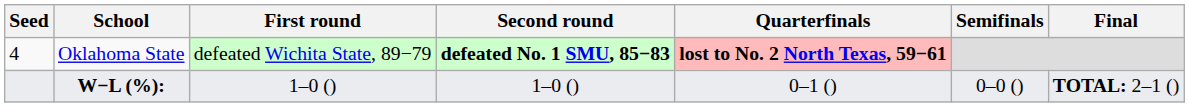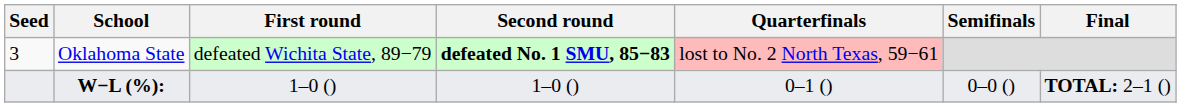 <table class="sortable wikitable" style="white-space:nowrap; font-size:90%;">
 <tr>
 <th>Seed</th>
 <th>School</th>
 <th>First round</th>
 <th>Second round</th>
 <th>Quarterfinals</th>
 <th>Semifinals</th>
 <th>Final</th>
 </tr>
 <tr>
-<td>4</td>
+<td>3</td>
 <td><a href='#'>Oklahoma State</a></td>
 <td style="background:#cfc;">defeated <a href='#'>Wichita State</a>, 89−79</td>
 <td style="background:#cfc;"><strong>defeated No. 1 <a href='#'>SMU</a>, 85−83</strong></td>
-<td style="background:#fbb;"><strong>lost to No. 2 <a href='#'>North Texas</a>, 59−61</strong></td>
+<td style="background:#fbb;">lost to No. 2 <a href='#'>North Texas</a>, 59−61</td>
 <td style="background:#ddd;" colspan=2></td>
 </tr>
 <tr class="sortbottom"  style="text-align:center; background:#EAECF0;">
 <td></td>
 <td><strong>W−L (%):</strong></td>
 <td>1–0 ()</td>
 <td>1–0 ()</td>
 <td>0–1 ()</td>
 <td>0–0 ()</td>
 <td><strong>TOTAL:</strong> 2–1 ()</td>
 </tr>
 </table>
